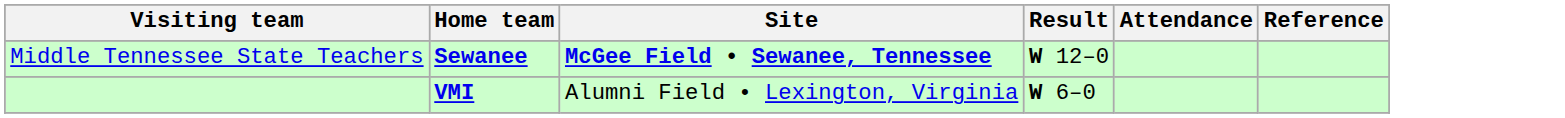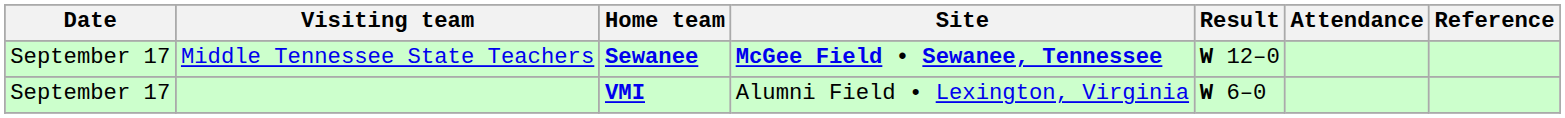 <table class="wikitable" style="font-size:95%;">
 <tr>
+<th>Date</th>
 <th>Visiting team</th>
 <th>Home team</th>
 <th>Site</th>
 <th>Result</th>
 <th>Attendance</th>
 <th class="unsortable">Reference</th>
 </tr>
 <tr bgcolor=ccffcc>
+<td>September 17</td>
 <td><a href='#'>Middle Tennessee State Teachers</a></td>
 <td><strong><a href='#'>Sewanee</a></strong></td>
 <td><strong><a href='#'>McGee Field</a> • <a href='#'>Sewanee, Tennessee</a></strong></td>
 <td><strong>W</strong> 12–0</td>
 <td></td>
 <td></td>
 </tr>
 <tr bgcolor=ccffcc>
+<td>September 17</td>
 <td></td>
 <td><strong><a href='#'>VMI</a></strong></td>
 <td>Alumni Field • <a href='#'>Lexington, Virginia</a></td>
 <td><strong>W</strong> 6–0</td>
 <td></td>
 <td></td>
 </tr>
 </table>
